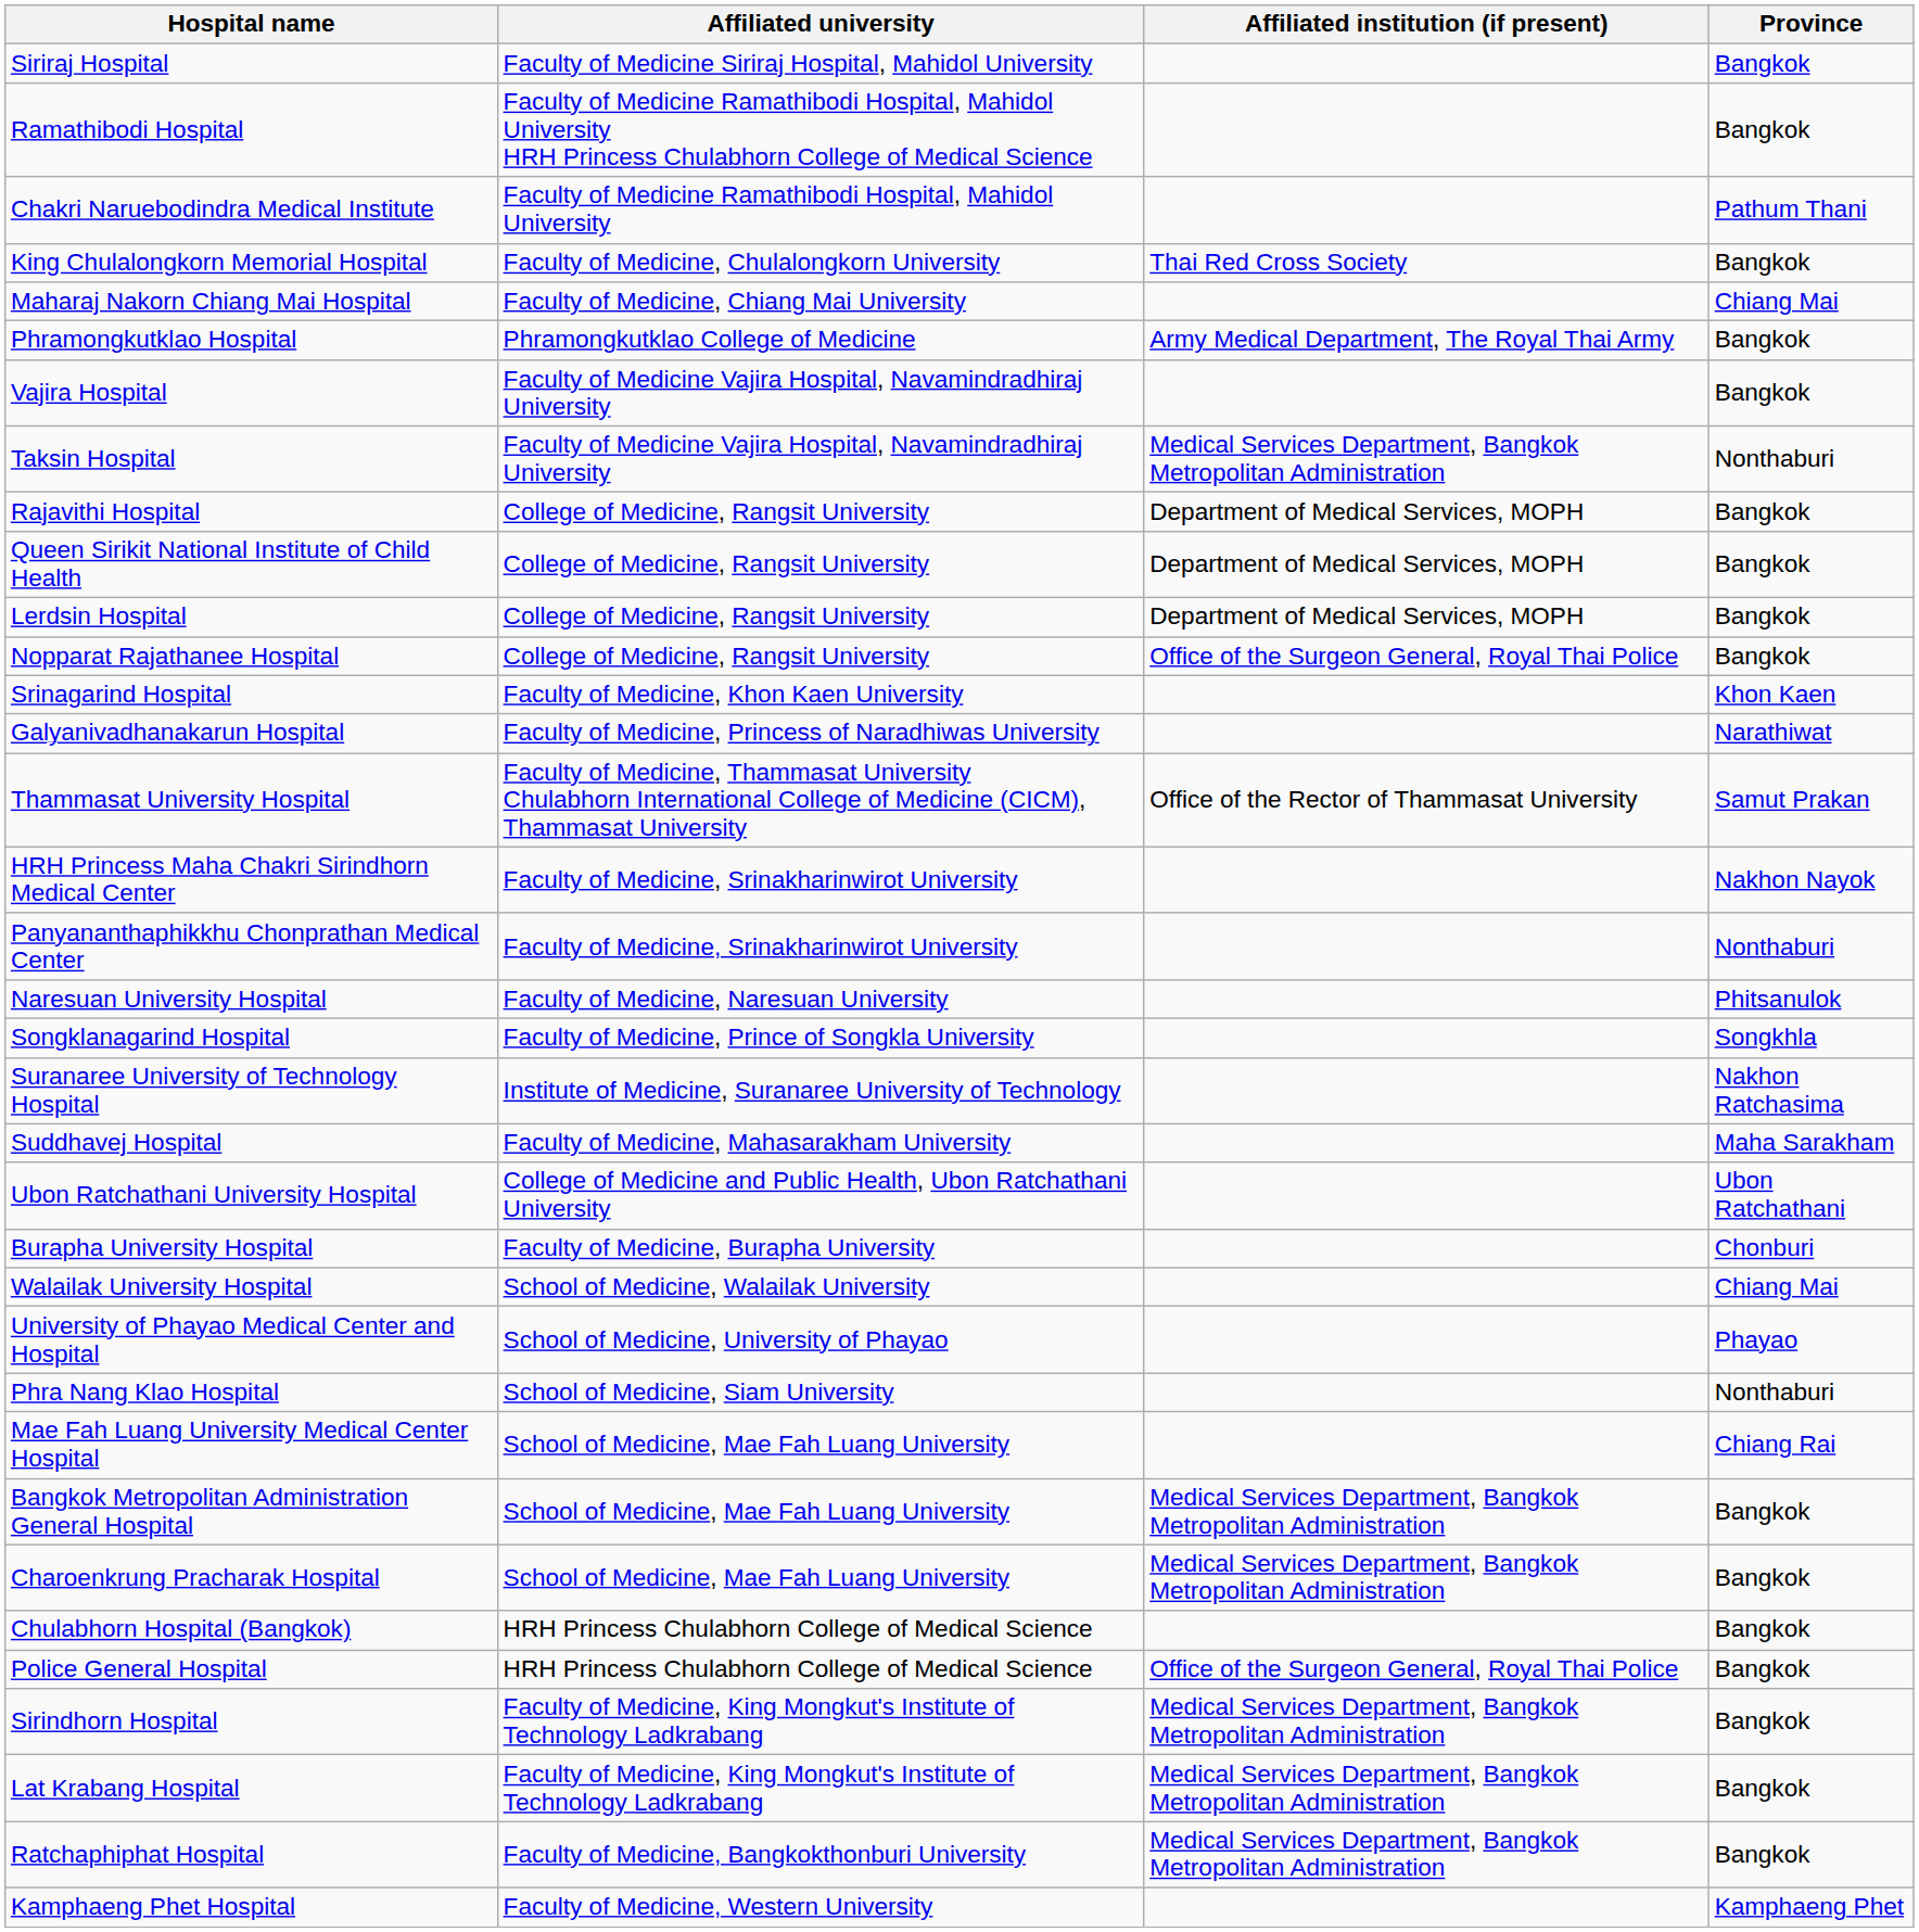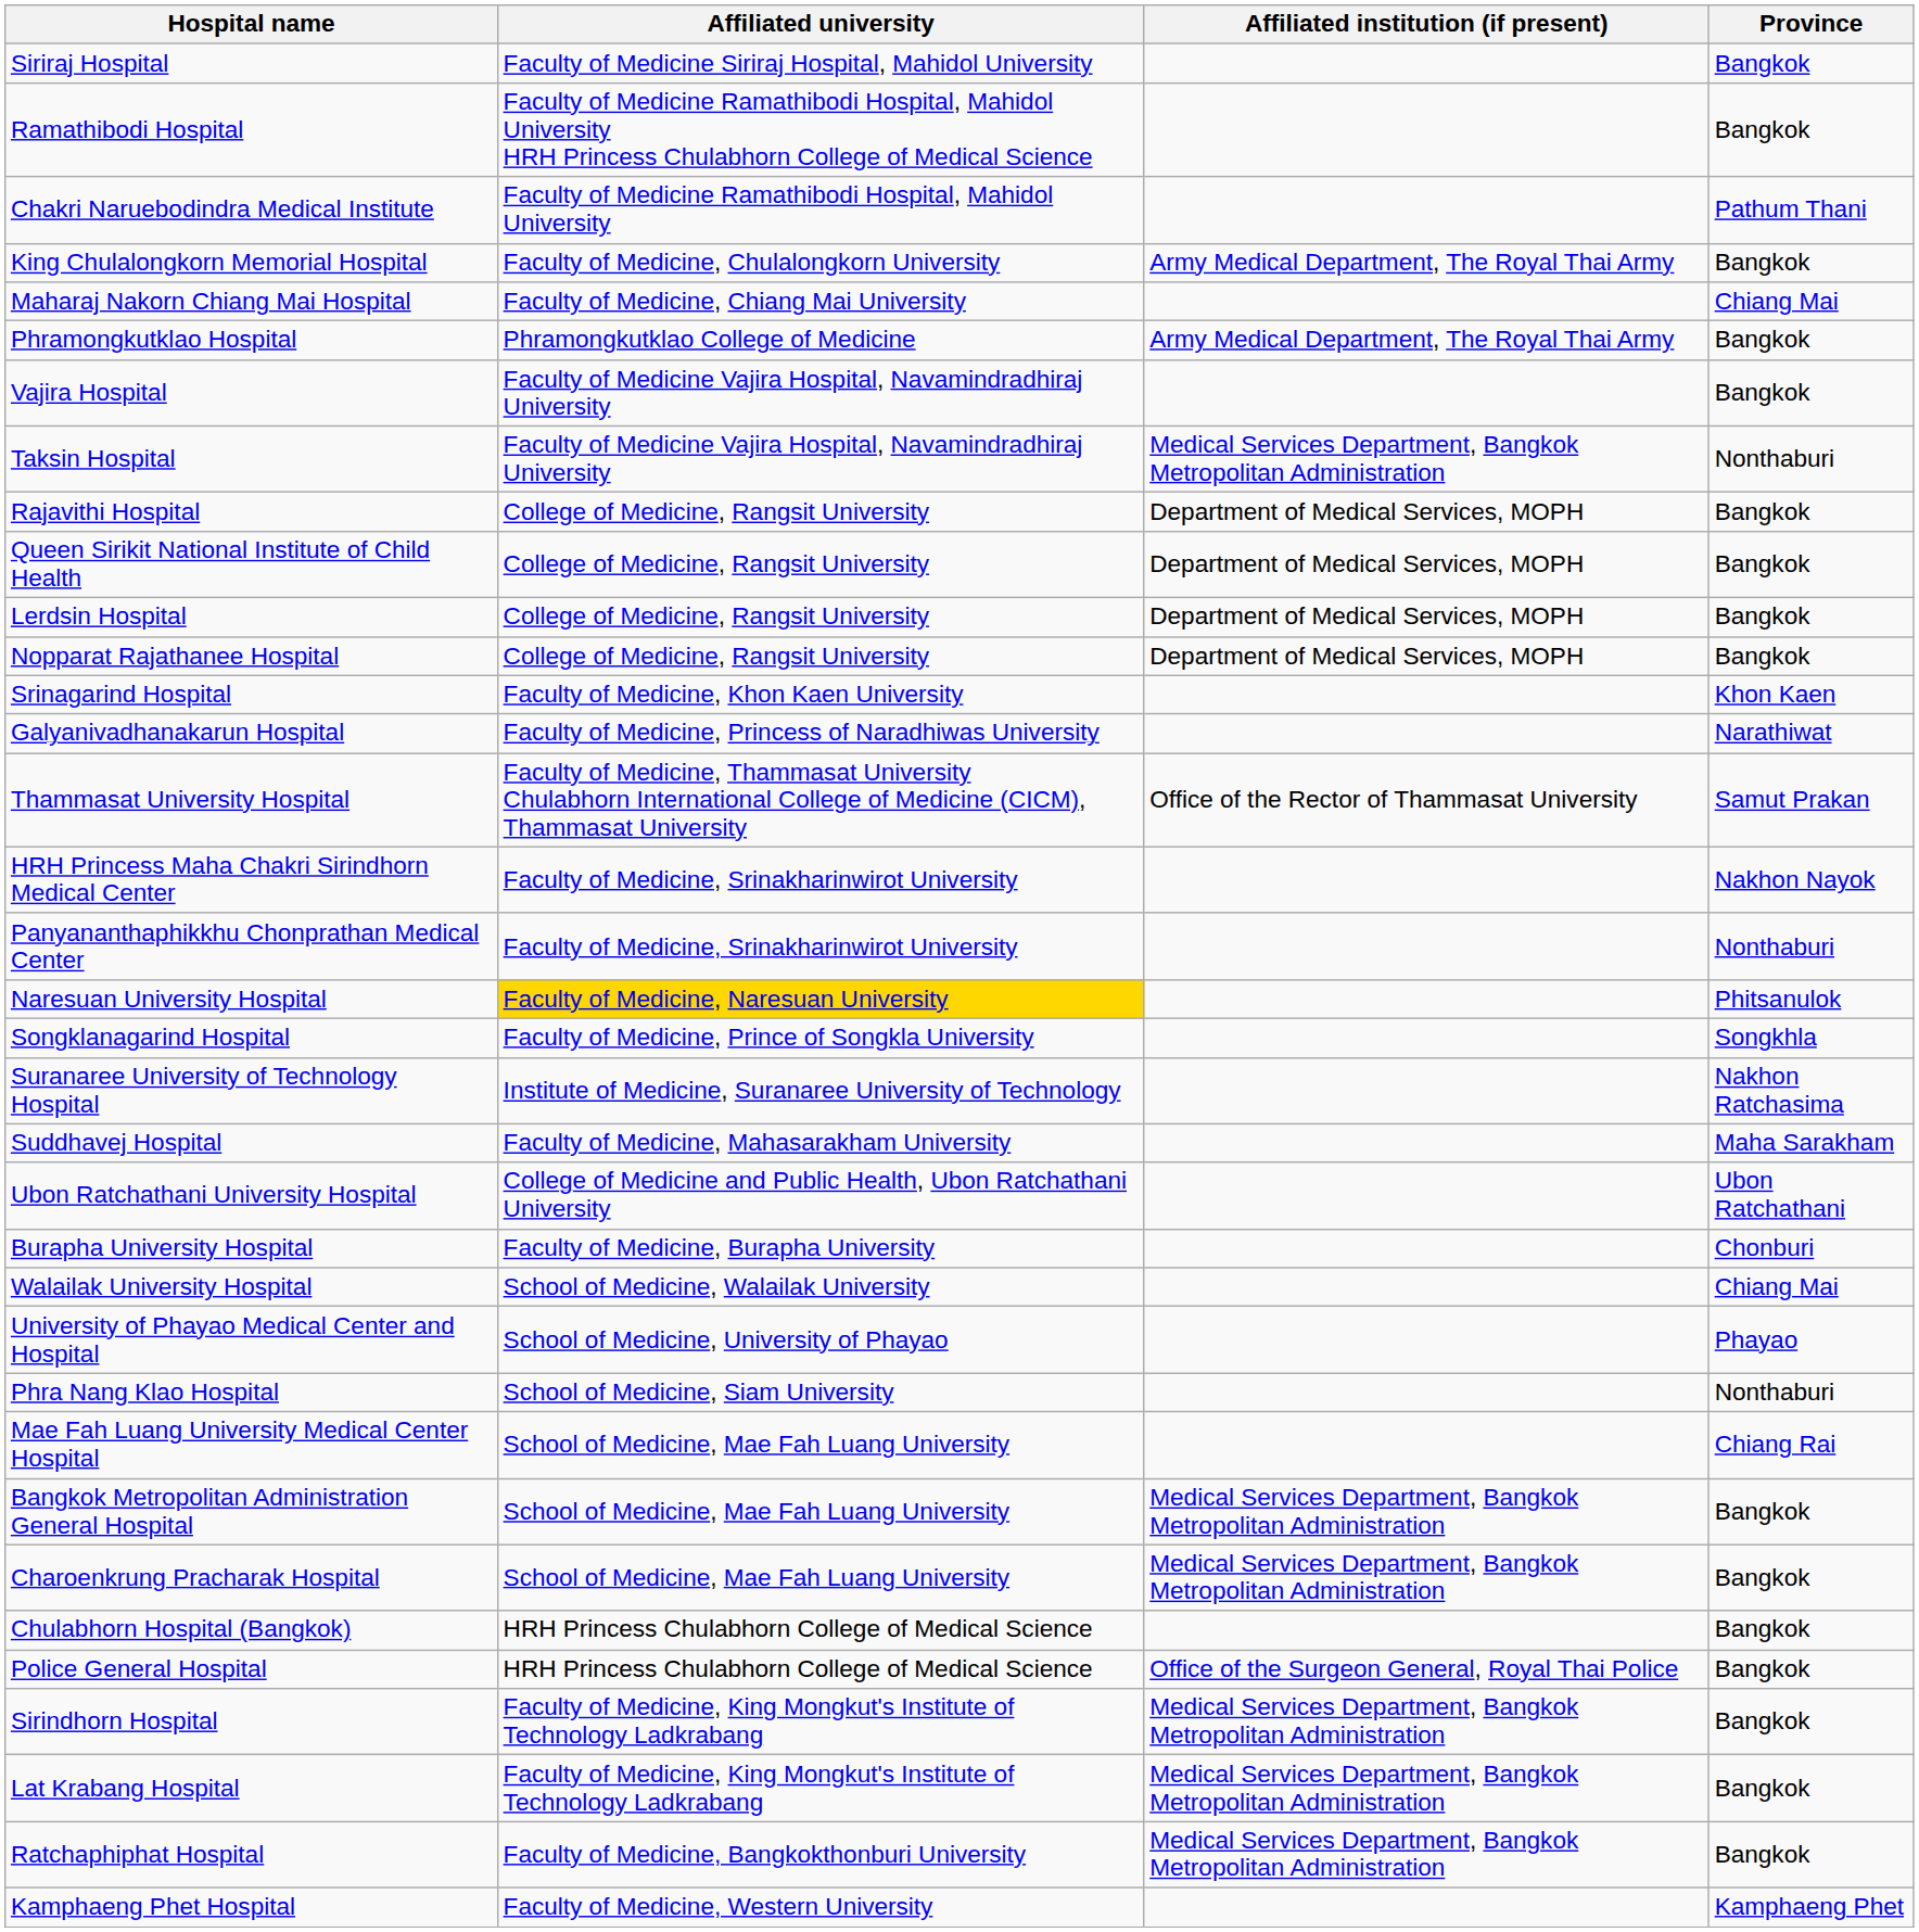 <table class="wikitable sortable">
 <tr>
 <th>Hospital name</th>
 <th>Affiliated university</th>
 <th>Affiliated institution (if present)</th>
 <th>Province</th>
 </tr>
 <tr>
 <td><a href='#'>Siriraj Hospital</a></td>
 <td><a href='#'>Faculty of Medicine Siriraj Hospital</a>, <a href='#'>Mahidol University</a></td>
 <td></td>
 <td><a href='#'>Bangkok</a></td>
 </tr>
 <tr>
 <td><a href='#'>Ramathibodi Hospital</a></td>
 <td><a href='#'>Faculty of Medicine Ramathibodi Hospital</a>, <a href='#'>Mahidol University</a><br><a href='#'>HRH Princess Chulabhorn College of Medical Science</a></td>
 <td></td>
 <td>Bangkok</td>
 </tr>
 <tr>
 <td><a href='#'>Chakri Naruebodindra Medical Institute</a></td>
 <td><a href='#'>Faculty of Medicine Ramathibodi Hospital</a>, <a href='#'>Mahidol University</a></td>
 <td></td>
 <td><a href='#'>Pathum Thani</a></td>
 </tr>
 <tr>
 <td><a href='#'>King Chulalongkorn Memorial Hospital</a></td>
 <td><a href='#'>Faculty of Medicine</a>, <a href='#'>Chulalongkorn University</a></td>
-<td><a href='#'>Thai Red Cross Society</a></td>
+<td><a href='#'>Army Medical Department</a>, <a href='#'>The Royal Thai Army</a></td>
 <td>Bangkok</td>
 </tr>
 <tr>
 <td><a href='#'>Maharaj Nakorn Chiang Mai Hospital</a></td>
 <td><a href='#'>Faculty of Medicine</a>, <a href='#'>Chiang Mai University</a></td>
 <td></td>
 <td><a href='#'>Chiang Mai</a></td>
 </tr>
 <tr>
 <td><a href='#'>Phramongkutklao Hospital</a></td>
 <td><a href='#'>Phramongkutklao College of Medicine</a></td>
 <td><a href='#'>Army Medical Department</a>, <a href='#'>The Royal Thai Army</a></td>
 <td>Bangkok</td>
 </tr>
 <tr>
 <td><a href='#'>Vajira Hospital</a></td>
 <td><a href='#'>Faculty of Medicine Vajira Hospital</a>, <a href='#'>Navamindradhiraj University</a></td>
 <td></td>
 <td>Bangkok</td>
 </tr>
 <tr>
 <td><a href='#'>Taksin Hospital</a></td>
 <td><a href='#'>Faculty of Medicine Vajira Hospital</a>, <a href='#'>Navamindradhiraj University</a></td>
 <td><a href='#'>Medical Services Department</a>, <a href='#'>Bangkok Metropolitan Administration</a></td>
 <td>Nonthaburi</td>
 </tr>
 <tr>
 <td><a href='#'>Rajavithi Hospital</a></td>
 <td><a href='#'>College of Medicine</a>, <a href='#'>Rangsit University</a></td>
 <td>Department of Medical Services, MOPH</td>
 <td>Bangkok</td>
 </tr>
 <tr>
 <td><a href='#'>Queen Sirikit National Institute of Child Health</a></td>
 <td><a href='#'>College of Medicine</a>, <a href='#'>Rangsit University</a></td>
 <td>Department of Medical Services, MOPH</td>
 <td>Bangkok</td>
 </tr>
 <tr>
 <td><a href='#'>Lerdsin Hospital</a></td>
 <td><a href='#'>College of Medicine</a>, <a href='#'>Rangsit University</a></td>
 <td>Department of Medical Services, MOPH</td>
 <td>Bangkok</td>
 </tr>
 <tr>
 <td><a href='#'>Nopparat Rajathanee Hospital</a></td>
 <td><a href='#'>College of Medicine</a>, <a href='#'>Rangsit University</a></td>
-<td><a href='#'>Office of the Surgeon General</a>, <a href='#'>Royal Thai Police</a></td>
+<td>Department of Medical Services, MOPH</td>
 <td>Bangkok</td>
 </tr>
 <tr>
 <td><a href='#'>Srinagarind Hospital</a></td>
 <td><a href='#'>Faculty of Medicine</a>, <a href='#'>Khon Kaen University</a></td>
 <td></td>
 <td><a href='#'>Khon Kaen</a></td>
 </tr>
 <tr>
 <td><a href='#'>Galyanivadhanakarun Hospital</a></td>
 <td><a href='#'>Faculty of Medicine</a>, <a href='#'>Princess of Naradhiwas University</a></td>
 <td></td>
 <td><a href='#'>Narathiwat</a></td>
 </tr>
 <tr>
 <td><a href='#'>Thammasat University Hospital</a></td>
 <td><a href='#'>Faculty of Medicine</a>, <a href='#'>Thammasat University</a><br><a href='#'>Chulabhorn International College of Medicine (CICM)</a>, <a href='#'>Thammasat University</a></td>
 <td>Office of the Rector of Thammasat University</td>
 <td><a href='#'>Samut Prakan</a></td>
 </tr>
 <tr>
 <td><a href='#'>HRH Princess Maha Chakri Sirindhorn Medical Center</a></td>
 <td><a href='#'>Faculty of Medicine</a>, <a href='#'>Srinakharinwirot University</a></td>
 <td></td>
 <td><a href='#'>Nakhon Nayok</a></td>
 </tr>
 <tr>
 <td><a href='#'>Panyananthaphikkhu Chonprathan Medical Center</a></td>
 <td><a href='#'>Faculty of Medicine, Srinakharinwirot University</a></td>
 <td></td>
 <td><a href='#'>Nonthaburi</a></td>
 </tr>
 <tr>
 <td><a href='#'>Naresuan University Hospital</a></td>
-<td><a href='#'>Faculty of Medicine</a>, <a href='#'>Naresuan University</a></td>
+<td style="background: gold;"><a href='#'>Faculty of Medicine</a>, <a href='#'>Naresuan University</a></td>
 <td></td>
 <td><a href='#'>Phitsanulok</a></td>
 </tr>
 <tr>
 <td><a href='#'>Songklanagarind Hospital</a></td>
 <td><a href='#'>Faculty of Medicine</a>, <a href='#'>Prince of Songkla University</a></td>
 <td></td>
 <td><a href='#'>Songkhla</a></td>
 </tr>
 <tr>
 <td><a href='#'>Suranaree University of Technology Hospital</a></td>
 <td><a href='#'>Institute of Medicine</a>, <a href='#'>Suranaree University of Technology</a></td>
 <td></td>
 <td><a href='#'>Nakhon Ratchasima</a></td>
 </tr>
 <tr>
 <td><a href='#'>Suddhavej Hospital</a></td>
 <td><a href='#'>Faculty of Medicine</a>, <a href='#'>Mahasarakham University</a></td>
 <td></td>
 <td><a href='#'>Maha Sarakham</a></td>
 </tr>
 <tr>
 <td><a href='#'>Ubon Ratchathani University Hospital</a></td>
 <td><a href='#'>College of Medicine and Public Health</a>, <a href='#'>Ubon Ratchathani University</a></td>
 <td></td>
 <td><a href='#'>Ubon Ratchathani</a></td>
 </tr>
 <tr>
 <td><a href='#'>Burapha University Hospital</a></td>
 <td><a href='#'>Faculty of Medicine</a>, <a href='#'>Burapha University</a></td>
 <td></td>
 <td><a href='#'>Chonburi</a></td>
 </tr>
 <tr>
 <td><a href='#'>Walailak University Hospital</a></td>
 <td><a href='#'>School of Medicine</a>, <a href='#'>Walailak University</a></td>
 <td></td>
 <td><a href='#'>Chiang Mai</a></td>
 </tr>
 <tr>
 <td><a href='#'>University of Phayao Medical Center and Hospital</a></td>
 <td><a href='#'>School of Medicine</a>, <a href='#'>University of Phayao</a></td>
 <td></td>
 <td><a href='#'>Phayao</a></td>
 </tr>
 <tr>
 <td><a href='#'>Phra Nang Klao Hospital</a></td>
 <td><a href='#'>School of Medicine</a>, <a href='#'>Siam University</a></td>
 <td></td>
 <td>Nonthaburi</td>
 </tr>
 <tr>
 <td><a href='#'>Mae Fah Luang University Medical Center Hospital</a></td>
 <td><a href='#'>School of Medicine</a>, <a href='#'>Mae Fah Luang University</a></td>
 <td></td>
 <td><a href='#'>Chiang Rai</a></td>
 </tr>
 <tr>
 <td><a href='#'>Bangkok Metropolitan Administration General Hospital</a></td>
 <td><a href='#'>School of Medicine</a>, <a href='#'>Mae Fah Luang University</a></td>
 <td><a href='#'>Medical Services Department</a>, <a href='#'>Bangkok Metropolitan Administration</a></td>
 <td>Bangkok</td>
 </tr>
 <tr>
 <td><a href='#'>Charoenkrung Pracharak Hospital</a></td>
 <td><a href='#'>School of Medicine</a>, <a href='#'>Mae Fah Luang University</a></td>
 <td><a href='#'>Medical Services Department</a>, <a href='#'>Bangkok Metropolitan Administration</a></td>
 <td>Bangkok</td>
 </tr>
 <tr>
 <td><a href='#'>Chulabhorn Hospital (Bangkok)</a></td>
 <td>HRH Princess Chulabhorn College of Medical Science</td>
 <td></td>
 <td>Bangkok</td>
 </tr>
 <tr>
 <td><a href='#'>Police General Hospital</a></td>
 <td>HRH Princess Chulabhorn College of Medical Science</td>
 <td><a href='#'>Office of the Surgeon General</a>, <a href='#'>Royal Thai Police</a></td>
 <td>Bangkok</td>
 </tr>
 <tr>
 <td><a href='#'>Sirindhorn Hospital</a></td>
 <td><a href='#'>Faculty of Medicine</a>, <a href='#'>King Mongkut's Institute of Technology Ladkrabang</a></td>
 <td><a href='#'>Medical Services Department</a>, <a href='#'>Bangkok Metropolitan Administration</a></td>
 <td>Bangkok</td>
 </tr>
 <tr>
 <td><a href='#'>Lat Krabang Hospital</a></td>
 <td><a href='#'>Faculty of Medicine</a>, <a href='#'>King Mongkut's Institute of Technology Ladkrabang</a></td>
 <td><a href='#'>Medical Services Department</a>, <a href='#'>Bangkok Metropolitan Administration</a></td>
 <td>Bangkok</td>
 </tr>
 <tr>
 <td><a href='#'>Ratchaphiphat Hospital</a></td>
 <td><a href='#'>Faculty of Medicine, Bangkokthonburi University</a></td>
 <td><a href='#'>Medical Services Department</a>, <a href='#'>Bangkok Metropolitan Administration</a></td>
 <td>Bangkok</td>
 </tr>
 <tr>
 <td><a href='#'>Kamphaeng Phet Hospital</a></td>
 <td><a href='#'>Faculty of Medicine, Western University</a></td>
 <td></td>
 <td><a href='#'>Kamphaeng Phet</a></td>
 </tr>
 </table>
